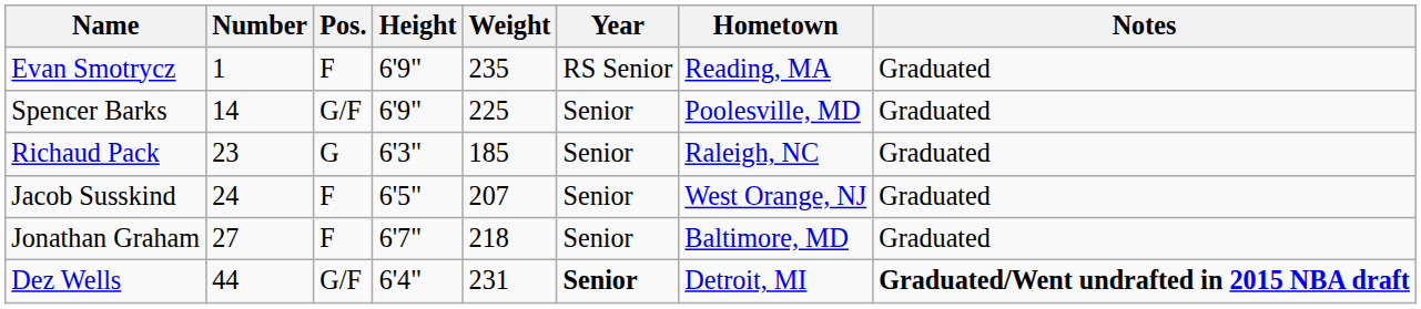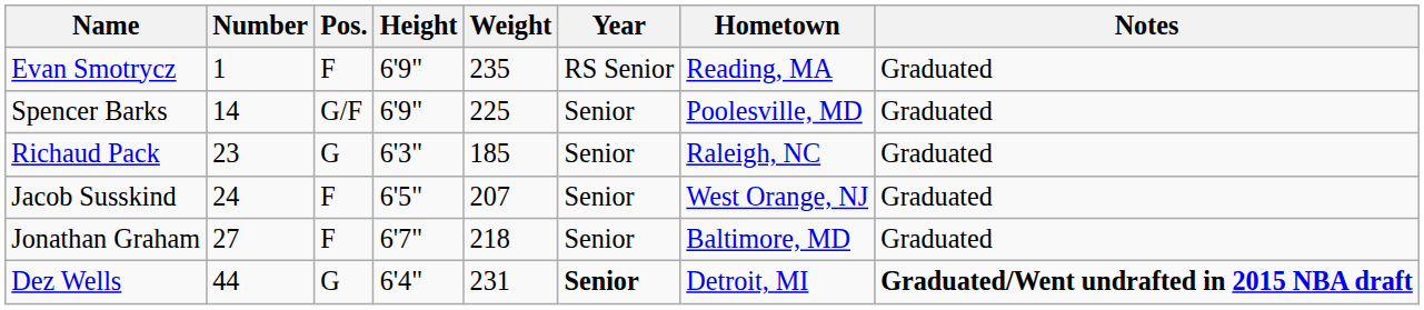 <table class="wikitable sortable" border="1">
 <tr>
 <th>Name</th>
 <th>Number</th>
 <th>Pos.</th>
 <th>Height</th>
 <th>Weight</th>
 <th>Year</th>
 <th>Hometown</th>
 <th class="unsortable">Notes</th>
 </tr>
 <tr>
 <td><a href='#'>Evan Smotrycz</a></td>
 <td>1</td>
 <td>F</td>
 <td>6'9"</td>
 <td>235</td>
 <td>RS Senior</td>
 <td><a href='#'>Reading, MA</a></td>
 <td>Graduated</td>
 </tr>
 <tr>
 <td>Spencer Barks</td>
 <td>14</td>
 <td>G/F</td>
 <td>6'9"</td>
 <td>225</td>
 <td>Senior</td>
 <td><a href='#'>Poolesville, MD</a></td>
 <td>Graduated</td>
 </tr>
 <tr>
 <td><a href='#'>Richaud Pack</a></td>
 <td>23</td>
 <td>G</td>
 <td>6'3"</td>
 <td>185</td>
 <td>Senior</td>
 <td><a href='#'>Raleigh, NC</a></td>
 <td>Graduated</td>
 </tr>
 <tr>
 <td>Jacob Susskind</td>
 <td>24</td>
 <td>F</td>
 <td>6'5"</td>
 <td>207</td>
 <td>Senior</td>
 <td><a href='#'>West Orange, NJ</a></td>
 <td>Graduated</td>
 </tr>
 <tr>
 <td>Jonathan Graham</td>
 <td>27</td>
 <td>F</td>
 <td>6'7"</td>
 <td>218</td>
 <td>Senior</td>
 <td><a href='#'>Baltimore, MD</a></td>
 <td>Graduated</td>
 </tr>
 <tr>
 <td><a href='#'>Dez Wells</a></td>
 <td>44</td>
-<td>G/F</td>
+<td>G</td>
 <td>6'4"</td>
 <td>231</td>
 <td><strong>Senior</strong></td>
 <td><a href='#'>Detroit, MI</a></td>
 <td><strong>Graduated/Went undrafted in <a href='#'>2015 NBA draft</a></strong></td>
 </tr>
 </table>
